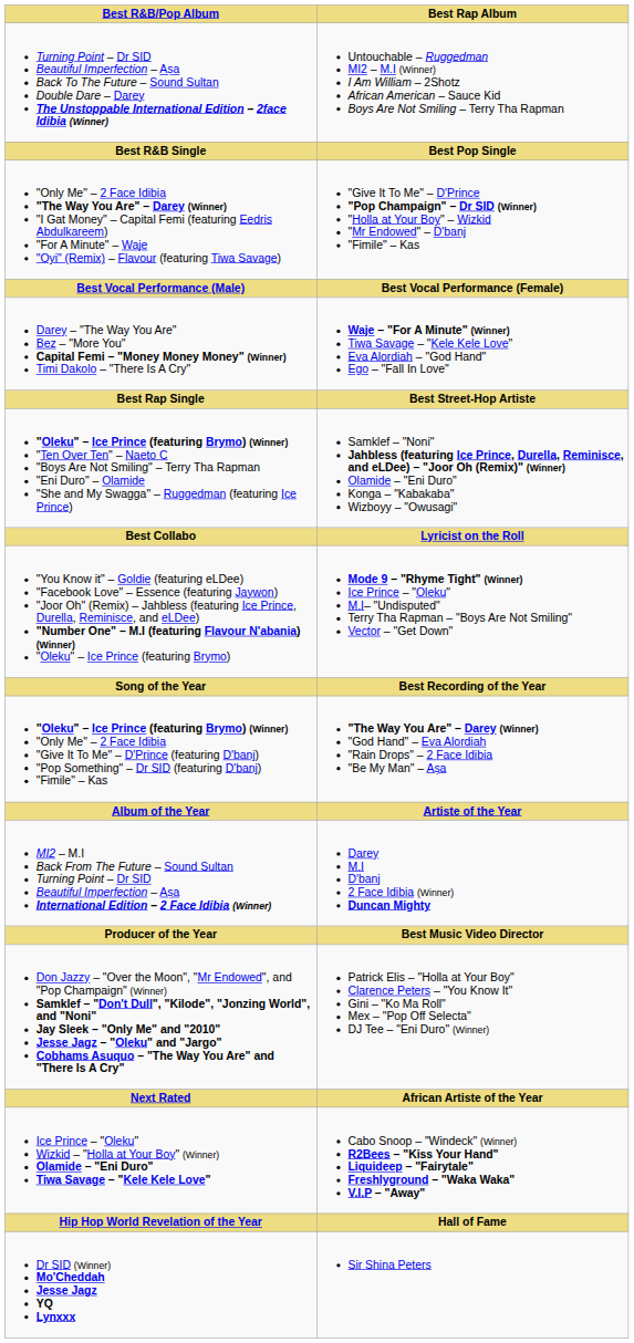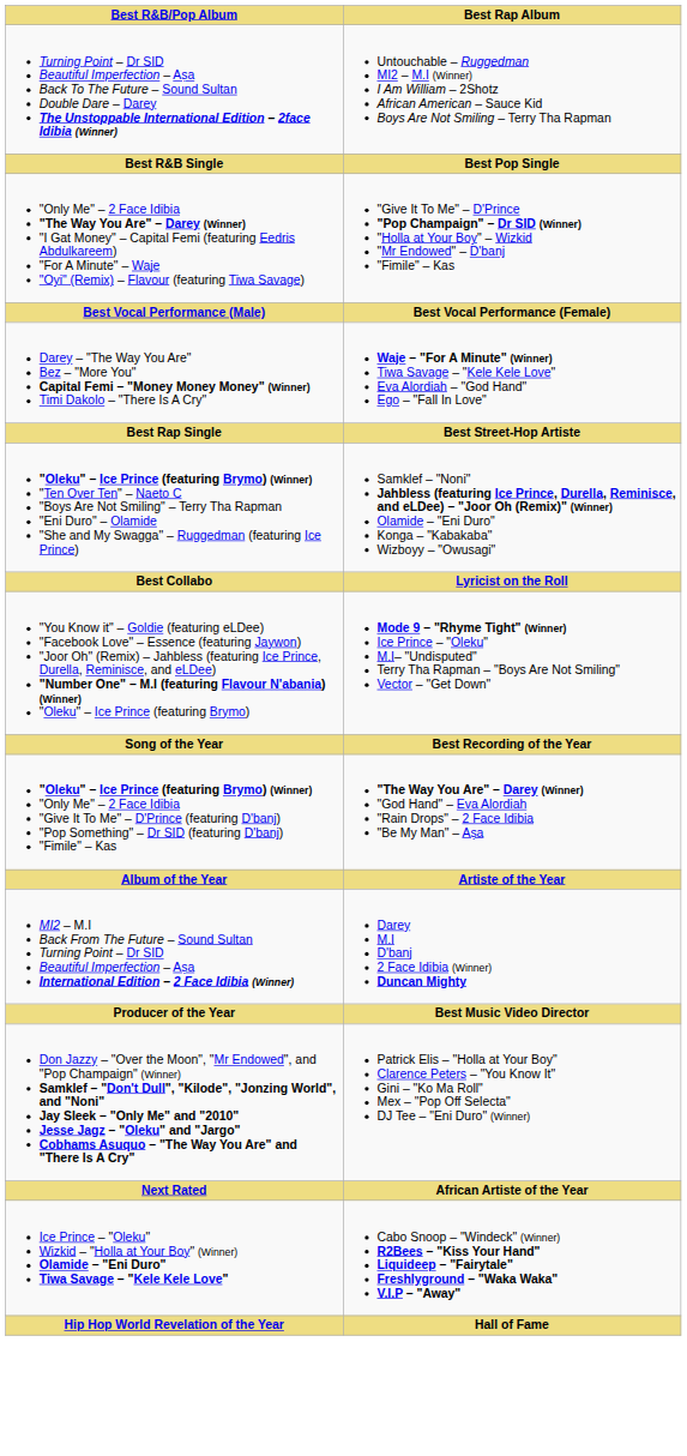 <table class="wikitable">
 <tr>
 <th style="background:#EEDD82; width:50%"><a href='#'>Best R&B/Pop Album</a></th>
 <th style="background:#EEDD82; width:50%">Best Rap Album</th>
 </tr>
 <tr>
 <td valign="top"><br><ul><li><em><a href='#'>Turning Point</a></em> – <a href='#'>Dr SID</a></li><li><em><a href='#'>Beautiful Imperfection</a></em> – <a href='#'>Aṣa</a></li><li><em>Back To The Future</em> – <a href='#'>Sound Sultan</a></li><li><em>Double Dare</em> – <a href='#'>Darey</a></li><li><strong><em><a href='#'>The Unstoppable International Edition</a><em> – <a href='#'>2face Idibia</a> <small>(Winner)</small><strong></li></ul></td>
 <td valign="top"><br><ul><li></em>Untouchable<em> – <a href='#'>Ruggedman</a></li><li></em></strong><a href='#'>MI2</a></em> – <a href='#'>M.I</a> <small>(Winner)</small></strong></li><li><em>I Am William</em> – 2Shotz</li><li><em>African American</em> – Sauce Kid</li><li><em>Boys Are Not Smiling</em> – Terry Tha Rapman</li></ul></td>
 </tr>
 <tr>
 <th style="background:#EEDD82; width:50%">Best R&B Single</th>
 <th style="background:#EEDD82; width:50%">Best Pop Single</th>
 </tr>
 <tr>
 <td valign="top"><br><ul><li>"Only Me" – <a href='#'>2 Face Idibia</a></li><li><strong>"The Way You Are" – <a href='#'>Darey</a> <small>(Winner)</small></strong></li><li>"I Gat Money" – Capital Femi <span>(featuring <a href='#'>Eedris Abdulkareem</a>)</span></li><li>"For A Minute" – <a href='#'>Waje</a></li><li><a href='#'>"Oyi" (Remix)</a> – <a href='#'>Flavour</a> <span>(featuring <a href='#'>Tiwa Savage</a>)</span></li></ul></td>
 <td valign="top"><br><ul><li>"Give It To Me" – <a href='#'>D'Prince</a></li><li><strong>"Pop Champaign" – <a href='#'>Dr SID</a> <small>(Winner)</small></strong></li><li>"<a href='#'>Holla at Your Boy</a>" – <a href='#'>Wizkid</a></li><li>"<a href='#'>Mr Endowed</a>" – <a href='#'>D'banj</a></li><li>"Fimile" – Kas</li></ul></td>
 </tr>
 <tr>
 <th style="background:#EEDD82; width:50%"><a href='#'>Best Vocal Performance (Male)</a></th>
 <th style="background:#EEDD82; width:50%">Best Vocal Performance (Female)</th>
 </tr>
 <tr>
 <td valign="top"><br><ul><li><a href='#'>Darey</a> – "The Way You Are"</li><li><a href='#'>Bez</a> – "More You"</li><li><strong>Capital Femi – "Money Money Money" <small>(Winner)</small></strong></li><li><a href='#'>Timi Dakolo</a> – "There Is A Cry"</li></ul></td>
 <td valign="top"><br><ul><li><strong><a href='#'>Waje</a> – "For A Minute" <small>(Winner)</small></strong></li><li><a href='#'>Tiwa Savage</a> – "<a href='#'>Kele Kele Love</a>"</li><li><a href='#'>Eva Alordiah</a> – "God Hand"</li><li><a href='#'>Ego</a> – "Fall In Love"</li></ul></td>
 </tr>
 <tr>
 <th style="background:#EEDD82; width:50%">Best Rap Single</th>
 <th style="background:#EEDD82; width:50%">Best Street-Hop Artiste</th>
 </tr>
 <tr>
 <td valign="top"><br><ul><li><strong>"<a href='#'>Oleku</a>" – <a href='#'>Ice Prince</a> <span>(featuring <a href='#'>Brymo</a>)</span> <small>(Winner)</small></strong></li><li>"<a href='#'>Ten Over Ten</a>" – <a href='#'>Naeto C</a></li><li>"Boys Are Not Smiling" – Terry Tha Rapman</li><li>"Eni Duro" – <a href='#'>Olamide</a></li><li>"She and My Swagga" – <a href='#'>Ruggedman</a> <span>(featuring <a href='#'>Ice Prince</a>)</span></li></ul></td>
 <td valign="top"><br><ul><li>Samklef – "Noni"</li><li><strong>Jahbless <span>(featuring <a href='#'>Ice Prince</a>, <a href='#'>Durella</a>, <a href='#'>Reminisce</a>, and eLDee)</span> – "Joor Oh (Remix)" <small>(Winner)</small></strong></li><li><a href='#'>Olamide</a> – "Eni Duro"</li><li>Konga – "Kabakaba"</li><li>Wizboyy – "Owusagi"</li></ul></td>
 </tr>
 <tr>
 <th style="background:#EEDD82; width:50%">Best Collabo</th>
 <th style="background:#EEDD82; width:50%"><a href='#'>Lyricist on the Roll</a></th>
 </tr>
 <tr>
 <td valign="top"><br><ul><li>"You Know it" – <a href='#'>Goldie</a> <span>(featuring eLDee)</span></li><li>"Facebook Love" – Essence <span>(featuring <a href='#'>Jaywon</a>)</span></li><li>"Joor Oh" (Remix) – Jahbless <span>(featuring <a href='#'>Ice Prince</a>, <a href='#'>Durella</a>, <a href='#'>Reminisce</a>, and <a href='#'>eLDee</a>)</span></li><li><strong>"Number One" – M.I <span>(featuring <a href='#'>Flavour N'abania</a>)</span> <small>(Winner)</small></strong></li><li>"<a href='#'>Oleku</a>" – <a href='#'>Ice Prince</a> <span>(featuring <a href='#'>Brymo</a>)</span></li></ul></td>
 <td valign="top"><br><ul><li><strong><a href='#'>Mode 9</a> – "Rhyme Tight"  <small>(Winner)</small></strong></li><li><a href='#'>Ice Prince</a>  – "<a href='#'>Oleku</a>"</li><li><a href='#'>M.I</a>– "Undisputed"</li><li>Terry Tha Rapman  – "Boys Are Not Smiling"</li><li><a href='#'>Vector</a> – "Get Down"</li></ul></td>
 </tr>
 <tr>
 <th style="background:#EEDD82; width:50%">Song of the Year</th>
 <th style="background:#EEDD82; width:50%">Best Recording of the Year</th>
 </tr>
 <tr>
 <td valign="top"><br><ul><li><strong>"<a href='#'>Oleku</a>" – <a href='#'>Ice Prince</a> <span>(featuring <a href='#'>Brymo</a>)</span> <small>(Winner)</small></strong></li><li>"Only Me" – <a href='#'>2 Face Idibia</a></li><li>"Give It To Me" – <a href='#'>D'Prince</a> <span>(featuring <a href='#'>D'banj</a>)</span></li><li>"Pop Something" – <a href='#'>Dr SID</a> <span>(featuring <a href='#'>D'banj</a>)</span></li><li>"Fimile" – Kas</li></ul></td>
 <td valign="top"><br><ul><li><strong>"The Way You Are" – <a href='#'>Darey</a> <small>(Winner)</small></strong></li><li>"God Hand" – <a href='#'>Eva Alordiah</a></li><li>"Rain Drops" – <a href='#'>2 Face Idibia</a></li><li>"Be My Man" – <a href='#'>Aṣa</a></li></ul></td>
 </tr>
 <tr>
 <th style="background:#EEDD82; width:50%"><a href='#'>Album of the Year</a></th>
 <th style="background:#EEDD82; width:50%"><a href='#'>Artiste of the Year</a></th>
 </tr>
 <tr>
 <td valign="top"><br><ul><li><em><a href='#'>MI2</a></em> – M.I</li><li><em>Back From The Future</em> – <a href='#'>Sound Sultan</a></li><li><em>Turning Point</em> – <a href='#'>Dr SID</a></li><li><em><a href='#'>Beautiful Imperfection</a></em> – <a href='#'>Aṣa</a></li><li><strong><em><a href='#'>International Edition</a><em> – <a href='#'>2 Face Idibia</a> <small>(Winner)</small><strong></li></ul></td>
 <td valign="top"><br><ul><li><a href='#'>Darey</a></li><li><a href='#'>M.I</a></li><li><a href='#'>D'banj</a></li><li></strong><a href='#'>2 Face Idibia</a> <small>(Winner)</small><strong></li><li><a href='#'>Duncan Mighty</a></li></ul></td>
 </tr>
 <tr>
 <th style="background:#EEDD82; width:50%">Producer of the Year</th>
 <th style="background:#EEDD82; width:50%">Best Music Video Director</th>
 </tr>
 <tr>
 <td valign="top"><br><ul><li></strong><a href='#'>Don Jazzy</a> – "Over the Moon", "<a href='#'>Mr Endowed</a>", and "Pop Champaign"  <small>(Winner)</small><strong></li><li>Samklef – "<a href='#'>Don't Dull</a>", "Kilode", "Jonzing World", and "Noni"</li><li>Jay Sleek – "Only Me" and "2010"</li><li><a href='#'>Jesse Jagz</a> – "<a href='#'>Oleku</a>" and "Jargo"</li><li><a href='#'>Cobhams Asuquo</a> – "The Way You Are" and "There Is A Cry"</li></ul></td>
 <td valign="top"><br><ul><li>Patrick Elis  – "Holla at Your Boy"</li><li><a href='#'>Clarence Peters</a> – "You Know It"</li><li>Gini  – "Ko Ma Roll"</li><li>Mex – "Pop Off Selecta"</li><li></strong>DJ Tee – "Eni Duro" <small>(Winner)</small><strong></li></ul></td>
 </tr>
 <tr>
 <th style="background:#EEDD82; width:50%"><a href='#'>Next Rated</a></th>
 <th style="background:#EEDD82; width:50%">African Artiste of the Year</th>
 </tr>
 <tr>
 <td valign="top"><br><ul><li><a href='#'>Ice Prince</a> – "<a href='#'>Oleku</a>"</li><li></strong><a href='#'>Wizkid</a> – "<a href='#'>Holla at Your Boy</a>" <small>(Winner)</small><strong></li><li><a href='#'>Olamide</a> – "Eni Duro"</li><li><a href='#'>Tiwa Savage</a> – "<a href='#'>Kele Kele Love</a>"</li></ul></td>
 <td valign="top"><br><ul><li></strong>Cabo Snoop – "Windeck" <small>(Winner)</small><strong></li><li> <a href='#'>R2Bees</a> – "Kiss Your Hand"</li><li> <a href='#'>Liquideep</a> – "Fairytale"</li><li> <a href='#'>Freshlyground</a> – "Waka Waka"</li><li> <a href='#'>V.I.P</a> – "Away"</li></ul></td>
 </tr>
 <tr>
 <th style="background:#EEDD82; width:50%"><a href='#'>Hip Hop World Revelation of the Year</a></th>
 <th style="background:#EEDD82; width:50%">Hall of Fame</th>
 </tr>
-<tr>
-<td valign="top"><br><ul><li></strong><a href='#'>Dr SID</a> <small>(Winner)</small><strong></li><li><a href='#'>Mo'Cheddah</a></li><li><a href='#'>Jesse Jagz</a></li><li>YQ</li><li><a href='#'>Lynxxx</a></li></ul></td>
-<td valign="top"><br><ul><li><a href='#'>Sir Shina Peters</a></li></ul></td>
-</tr>
 </table>
